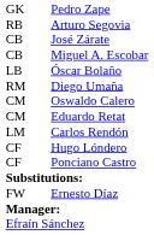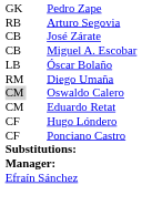 <table style="font-size:90%; margin:0.2em auto;" cellspacing="0" cellpadding="0">
 <tr>
 <th width="25"></th>
 <th width="25"></th>
 </tr>
 <tr>
 <td>GK</td>
 <td></td>
 <td><a href='#'>Pedro Zape</a></td>
 </tr>
 <tr>
 <td>RB</td>
 <td></td>
 <td><a href='#'>Arturo Segovia</a></td>
 </tr>
 <tr>
 <td>CB</td>
 <td></td>
 <td><a href='#'>José Zárate</a></td>
 </tr>
 <tr>
 <td>CB</td>
 <td></td>
 <td><a href='#'>Miguel A. Escobar</a></td>
 </tr>
 <tr>
 <td>LB</td>
 <td></td>
 <td><a href='#'>Óscar Bolaño</a></td>
 </tr>
 <tr>
 <td>RM</td>
 <td></td>
 <td><a href='#'>Diego Umaña</a></td>
 </tr>
 <tr>
-<td>CM</td>
+<td style="background: lightgrey;">CM</td>
 <td></td>
 <td><a href='#'>Oswaldo Calero</a></td>
 </tr>
 <tr>
 <td>CM</td>
 <td></td>
 <td><a href='#'>Eduardo Retat</a></td>
-</tr>
-<tr>
-<td>LM</td>
-<td></td>
-<td><a href='#'>Carlos Rendón</a></td>
-<td></td>
-<td></td>
 </tr>
 <tr>
 <td>CF</td>
 <td></td>
 <td><a href='#'>Hugo Lóndero</a></td>
 </tr>
 <tr>
 <td>CF</td>
 <td></td>
 <td><a href='#'>Ponciano Castro</a></td>
 </tr>
 <tr>
 <td colspan=3><strong>Substitutions:</strong></td>
 </tr>
 <tr>
-<td>FW</td>
-<td></td>
-<td><a href='#'>Ernesto Díaz</a></td>
-<td></td>
-<td></td>
-</tr>
-<tr>
 <td colspan=3><strong>Manager:</strong></td>
 </tr>
 <tr>
 <td colspan=4><a href='#'>Efraín Sánchez</a></td>
 </tr>
 </table>
